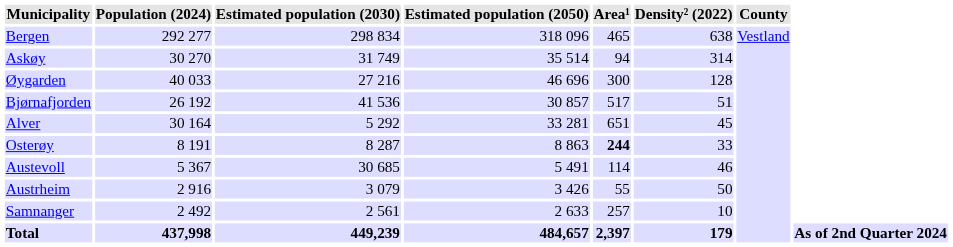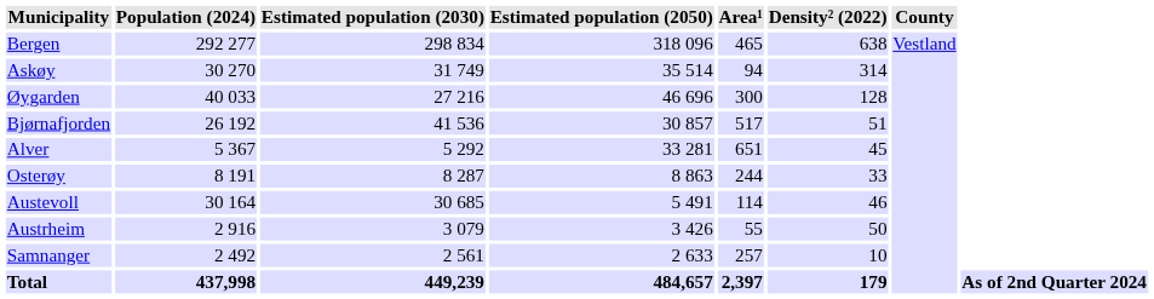 <table class="sortable" cellspacing="3" cellpadding="1" border="0">
 <tr bgcolor=#E5E5E5>
 <th>Municipality</th>
 <th>Population (2024) </th>
 <th>Estimated population (2030)</th>
 <th>Estimated population (2050)</th>
 <th>Area¹</th>
 <th>Density² (2022)</th>
 <th>County</th>
 </tr>
 <tr align=right bgcolor=#ddddff>
 <td align=left><a href='#'>Bergen</a></td>
 <td>292 277</td>
 <td>298 834</td>
 <td>318 096</td>
 <td>465</td>
 <td>638</td>
 <td rowspan="15" align="left" valign="top"><a href='#'>Vestland</a></td>
 </tr>
 <tr align=right bgcolor=#ddddff>
 <td align=left><a href='#'>Askøy</a></td>
 <td>30 270</td>
 <td>31 749</td>
 <td>35 514</td>
 <td>94</td>
 <td>314</td>
 </tr>
 <tr align=right bgcolor=#ddddff>
 <td align=left><a href='#'>Øygarden</a></td>
 <td>40 033</td>
 <td>27 216</td>
 <td>46 696</td>
 <td>300</td>
 <td>128</td>
 </tr>
 <tr align=right bgcolor=#ddddff>
 <td align=left><a href='#'>Bjørnafjorden</a></td>
 <td>26 192</td>
 <td>41 536</td>
 <td>30 857</td>
 <td>517</td>
 <td>51</td>
 </tr>
 <tr align=right bgcolor=#ddddff>
 <td align=left><a href='#'>Alver</a></td>
-<td>30 164</td>
+<td>5 367</td>
 <td>5 292</td>
 <td>33 281</td>
 <td>651</td>
 <td>45</td>
 </tr>
 <tr align=right bgcolor=#ddddff>
 <td align=left><a href='#'>Osterøy</a></td>
 <td>8 191</td>
 <td>8 287</td>
 <td>8 863</td>
-<td><strong>244</strong></td>
+<td>244</td>
 <td>33</td>
 </tr>
 <tr align="right" bgcolor="#ddddff">
 <td align="left"><a href='#'>Austevoll</a></td>
-<td>5 367</td>
+<td>30 164</td>
 <td>30 685</td>
 <td>5 491</td>
 <td>114</td>
 <td>46</td>
 </tr>
 <tr align="right" bgcolor="#ddddff">
 <td align="left"><a href='#'>Austrheim</a></td>
 <td>2 916</td>
 <td>3 079</td>
 <td>3 426</td>
 <td>55</td>
 <td>50</td>
 </tr>
 <tr align="right" bgcolor="#ddddff">
 <td align="left"><a href='#'>Samnanger</a></td>
 <td>2 492</td>
 <td>2 561</td>
 <td>2 633</td>
 <td>257</td>
 <td>10</td>
 </tr>
 <tr align="right" bgcolor="#ddddff">
 <th align="left">Total</th>
 <th>437,998</th>
 <th>449,239</th>
 <th>484,657</th>
 <th>2,397</th>
 <th>179</th>
 <th>As of 2nd Quarter 2024</th>
 </tr>
 </table>
